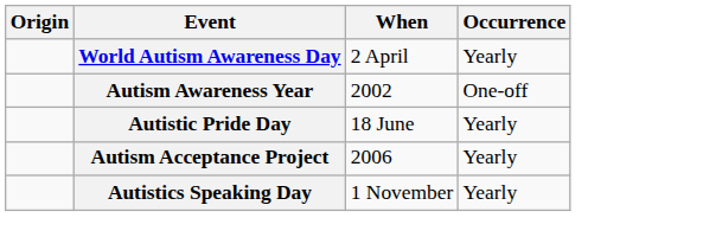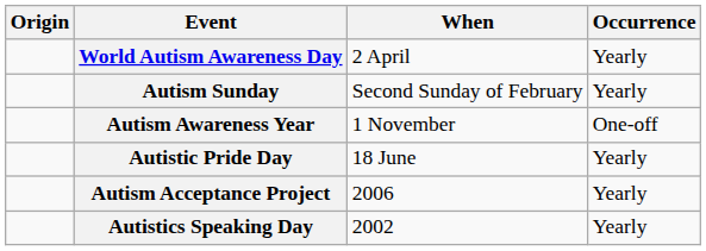 <table class="wikitable sortable" style="font-size:85%">
 <tr>
 <th rowspan="2" scope="col">Origin</th>
 <th rowspan="2" scope="col">Event</th>
 <th rowspan="2" class="unsortable" scope="col">When</th>
 <th rowspan="2" nowrap="" scope="col">Occurrence</th>
 </tr>
 <tr>
 </tr>
 <tr>
 <td data-sort-value="Alfa"></td>
 <th scope="row"><a href='#'>World Autism Awareness Day</a></th>
 <td>2 April</td>
 <td>Yearly</td>
 </tr>
 <tr>
+<td data-sort-value="Scuderia Alp"></td>
+<th scope="row">Autism Sunday</th>
+<td>Second Sunday of February</td>
+<td nowrap="">Yearly</td>
+</tr>
+<tr>
 <td data-sort-value="Scuderia F"></td>
 <th scope="row">Autism Awareness Year</th>
-<td>2002</td>
+<td>1 November</td>
 <td>One-off</td>
 </tr>
 <tr>
 <td></td>
 <th>Autistic Pride Day</th>
 <td>18 June</td>
 <td>Yearly</td>
 </tr>
 <tr>
 <td></td>
 <th>Autism Acceptance Project</th>
 <td>2006</td>
 <td>Yearly</td>
 </tr>
 <tr>
 <td></td>
 <th>Autistics Speaking Day</th>
-<td>1 November</td>
+<td>2002</td>
 <td>Yearly</td>
 </tr>
 </table>
